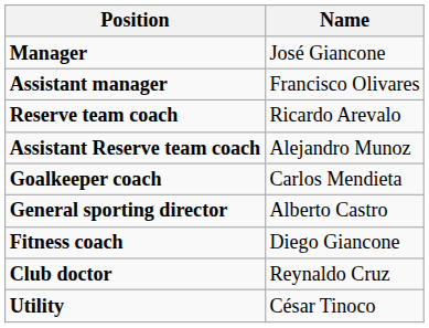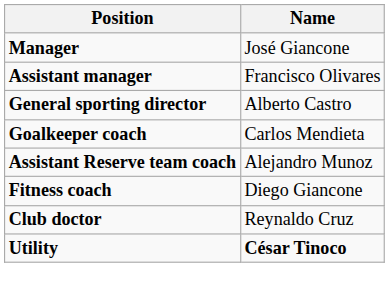 <table class="wikitable">
 <tr>
 <th>Position</th>
 <th>Name</th>
 </tr>
 <tr>
 <td><strong>Manager</strong></td>
 <td> José Giancone</td>
 </tr>
 <tr>
 <td><strong>Assistant manager</strong></td>
 <td> Francisco Olivares</td>
 </tr>
 <tr>
-<td><strong>Reserve team coach</strong></td>
-<td> Ricardo Arevalo</td>
-</tr>
-<tr>
-<td><strong>Assistant Reserve team coach</strong></td>
-<td> Alejandro Munoz</td>
+<td><strong>General sporting director</strong></td>
+<td> Alberto Castro</td>
 </tr>
 <tr>
 <td><strong>Goalkeeper coach</strong></td>
 <td> Carlos Mendieta</td>
 </tr>
 <tr>
-<td><strong>General sporting director</strong></td>
-<td> Alberto Castro</td>
+<td><strong>Assistant Reserve team coach</strong></td>
+<td> Alejandro Munoz</td>
 </tr>
 <tr>
 <td><strong>Fitness coach</strong></td>
 <td> Diego Giancone</td>
 </tr>
 <tr>
 <td><strong>Club doctor</strong></td>
 <td> Reynaldo Cruz</td>
 </tr>
 <tr>
 <td><strong>Utility</strong></td>
-<td> César Tinoco</td>
+<td><strong> César Tinoco</strong></td>
 </tr>
 </table>
